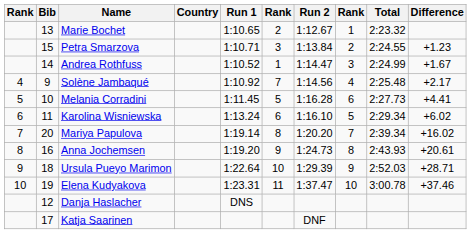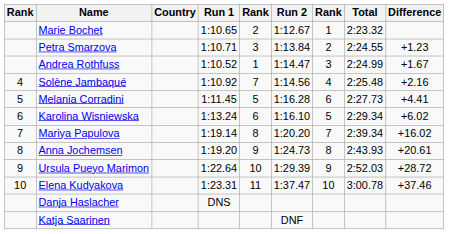 <table class="wikitable sortable" style="text-align:center">
 <tr>
 <th>Rank</th>
-<th>Bib</th>
 <th>Name</th>
 <th>Country</th>
 <th>Run 1</th>
 <th>Rank</th>
 <th>Run 2</th>
 <th>Rank</th>
 <th>Total</th>
 <th>Difference</th>
 </tr>
 <tr>
 <td></td>
-<td>13</td>
 <td align=left><a href='#'>Marie Bochet</a></td>
 <td align=left></td>
 <td>1:10.65</td>
 <td>2</td>
 <td>1:12.67</td>
 <td>1</td>
 <td>2:23.32</td>
 <td></td>
 </tr>
 <tr>
 <td></td>
-<td>15</td>
 <td align=left><a href='#'>Petra Smarzova</a></td>
 <td align=left></td>
 <td>1:10.71</td>
 <td>3</td>
 <td>1:13.84</td>
 <td>2</td>
 <td>2:24.55</td>
 <td>+1.23</td>
 </tr>
 <tr>
 <td></td>
-<td>14</td>
 <td align=left><a href='#'>Andrea Rothfuss</a></td>
 <td align=left></td>
 <td>1:10.52</td>
 <td>1</td>
 <td>1:14.47</td>
 <td>3</td>
 <td>2:24.99</td>
 <td>+1.67</td>
 </tr>
 <tr>
 <td>4</td>
-<td>9</td>
 <td align=left><a href='#'>Solène Jambaqué</a></td>
 <td align=left></td>
 <td>1:10.92</td>
 <td>7</td>
 <td>1:14.56</td>
 <td>4</td>
 <td>2:25.48</td>
-<td>+2.17</td>
+<td>+2.16</td>
 </tr>
 <tr>
 <td>5</td>
-<td>10</td>
 <td align=left><a href='#'>Melania Corradini</a></td>
 <td align=left></td>
 <td>1:11.45</td>
 <td>5</td>
 <td>1:16.28</td>
 <td>6</td>
 <td>2:27.73</td>
 <td>+4.41</td>
 </tr>
 <tr>
 <td>6</td>
-<td>11</td>
 <td align=left><a href='#'>Karolina Wisniewska</a></td>
 <td align=left></td>
 <td>1:13.24</td>
 <td>6</td>
 <td>1:16.10</td>
 <td>5</td>
 <td>2:29.34</td>
 <td>+6.02</td>
 </tr>
 <tr>
 <td>7</td>
-<td>20</td>
 <td align=left><a href='#'>Mariya Papulova</a></td>
 <td align=left></td>
 <td>1:19.14</td>
 <td>8</td>
 <td>1:20.20</td>
 <td>7</td>
 <td>2:39.34</td>
 <td>+16.02</td>
 </tr>
 <tr>
 <td>8</td>
-<td>16</td>
 <td align=left><a href='#'>Anna Jochemsen</a></td>
 <td align=left></td>
 <td>1:19.20</td>
 <td>9</td>
 <td>1:24.73</td>
 <td>8</td>
 <td>2:43.93</td>
 <td>+20.61</td>
 </tr>
 <tr>
 <td>9</td>
-<td>18</td>
 <td align=left><a href='#'>Ursula Pueyo Marimon</a></td>
 <td align=left></td>
 <td>1:22.64</td>
 <td>10</td>
 <td>1:29.39</td>
 <td>9</td>
 <td>2:52.03</td>
-<td>+28.71</td>
+<td>+28.72</td>
 </tr>
 <tr>
 <td>10</td>
-<td>19</td>
 <td align=left><a href='#'>Elena Kudyakova</a></td>
 <td align=left></td>
 <td>1:23.31</td>
 <td>11</td>
 <td>1:37.47</td>
 <td>10</td>
 <td>3:00.78</td>
 <td>+37.46</td>
 </tr>
 <tr>
 <td></td>
-<td>12</td>
 <td align=left><a href='#'>Danja Haslacher</a></td>
 <td align=left></td>
 <td>DNS</td>
 <td></td>
 <td></td>
 <td></td>
 <td></td>
 <td></td>
 </tr>
 <tr>
 <td></td>
-<td>17</td>
 <td align=left><a href='#'>Katja Saarinen</a></td>
 <td align=left></td>
 <td></td>
 <td></td>
 <td>DNF</td>
 <td></td>
 <td></td>
 <td></td>
 </tr>
 </table>
